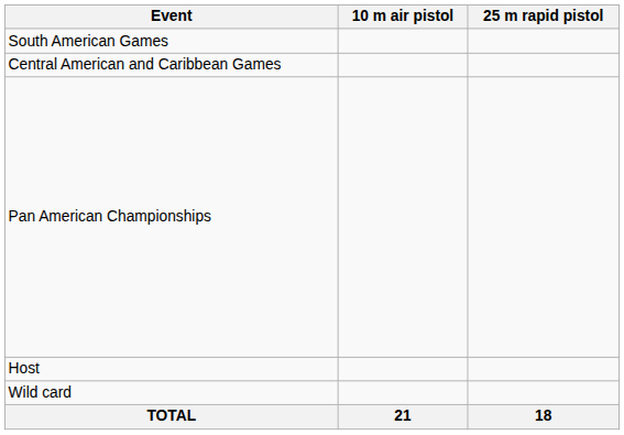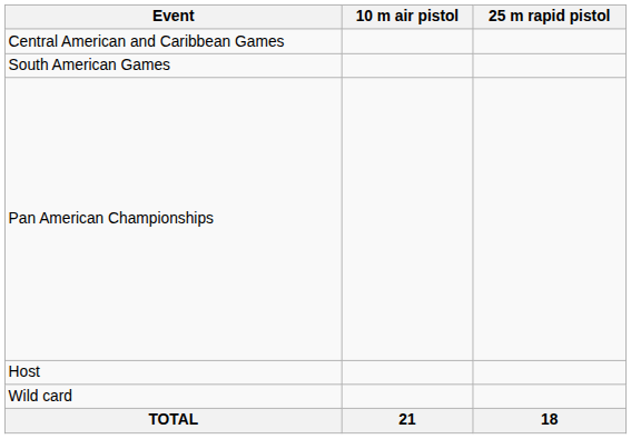 <table class=wikitable style="text-align:left" width=650>
 <tr>
 <th>Event</th>
 <th>10 m air pistol</th>
 <th>25 m rapid pistol</th>
 </tr>
 <tr>
-<td>South American Games</td>
+<td>Central American and Caribbean Games</td>
 <td><br></td>
 <td></td>
 </tr>
 <tr>
-<td>Central American and Caribbean Games</td>
+<td>South American Games</td>
 <td><br></td>
 <td></td>
 </tr>
 <tr>
 <td>Pan American Championships</td>
 <td><br><br><br><br><br><br><br><br><br><br><br><br><br><br><br><br></td>
 <td><br><br><br><br><br><br><br><br><br><br><br><br><br><br><br></td>
 </tr>
 <tr>
 <td>Host</td>
 <td></td>
 <td></td>
 </tr>
 <tr>
 <td>Wild card</td>
 <td></td>
 <td></td>
 </tr>
 <tr>
 <th>TOTAL</th>
 <th>21</th>
 <th>18</th>
 </tr>
 </table>
